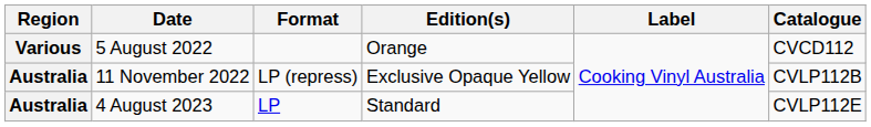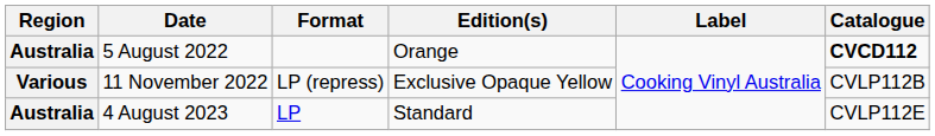 <table class="wikitable plainrowheaders">
 <tr>
 <th scope="col">Region</th>
 <th scope="col">Date</th>
 <th scope="col">Format</th>
 <th scope="col">Edition(s)</th>
 <th scope="col">Label</th>
 <th scope="col">Catalogue</th>
 </tr>
 <tr>
-<th scope="row">Various</th>
+<th scope="row">Australia</th>
 <td>5 August 2022</td>
 <td></td>
 <td>Orange</td>
 <td rowspan="3"><a href='#'>Cooking Vinyl Australia</a></td>
-<td>CVCD112</td>
+<td><strong>CVCD112</strong></td>
 </tr>
 <tr>
-<th scope="row">Australia</th>
+<th scope="row">Various</th>
 <td>11 November 2022</td>
 <td>LP (repress)</td>
 <td>Exclusive Opaque Yellow</td>
 <td>CVLP112B</td>
 </tr>
 <tr>
 <th scope="row">Australia</th>
 <td>4 August 2023</td>
 <td><a href='#'>LP</a></td>
 <td>Standard</td>
 <td>CVLP112E</td>
 </tr>
 </table>
